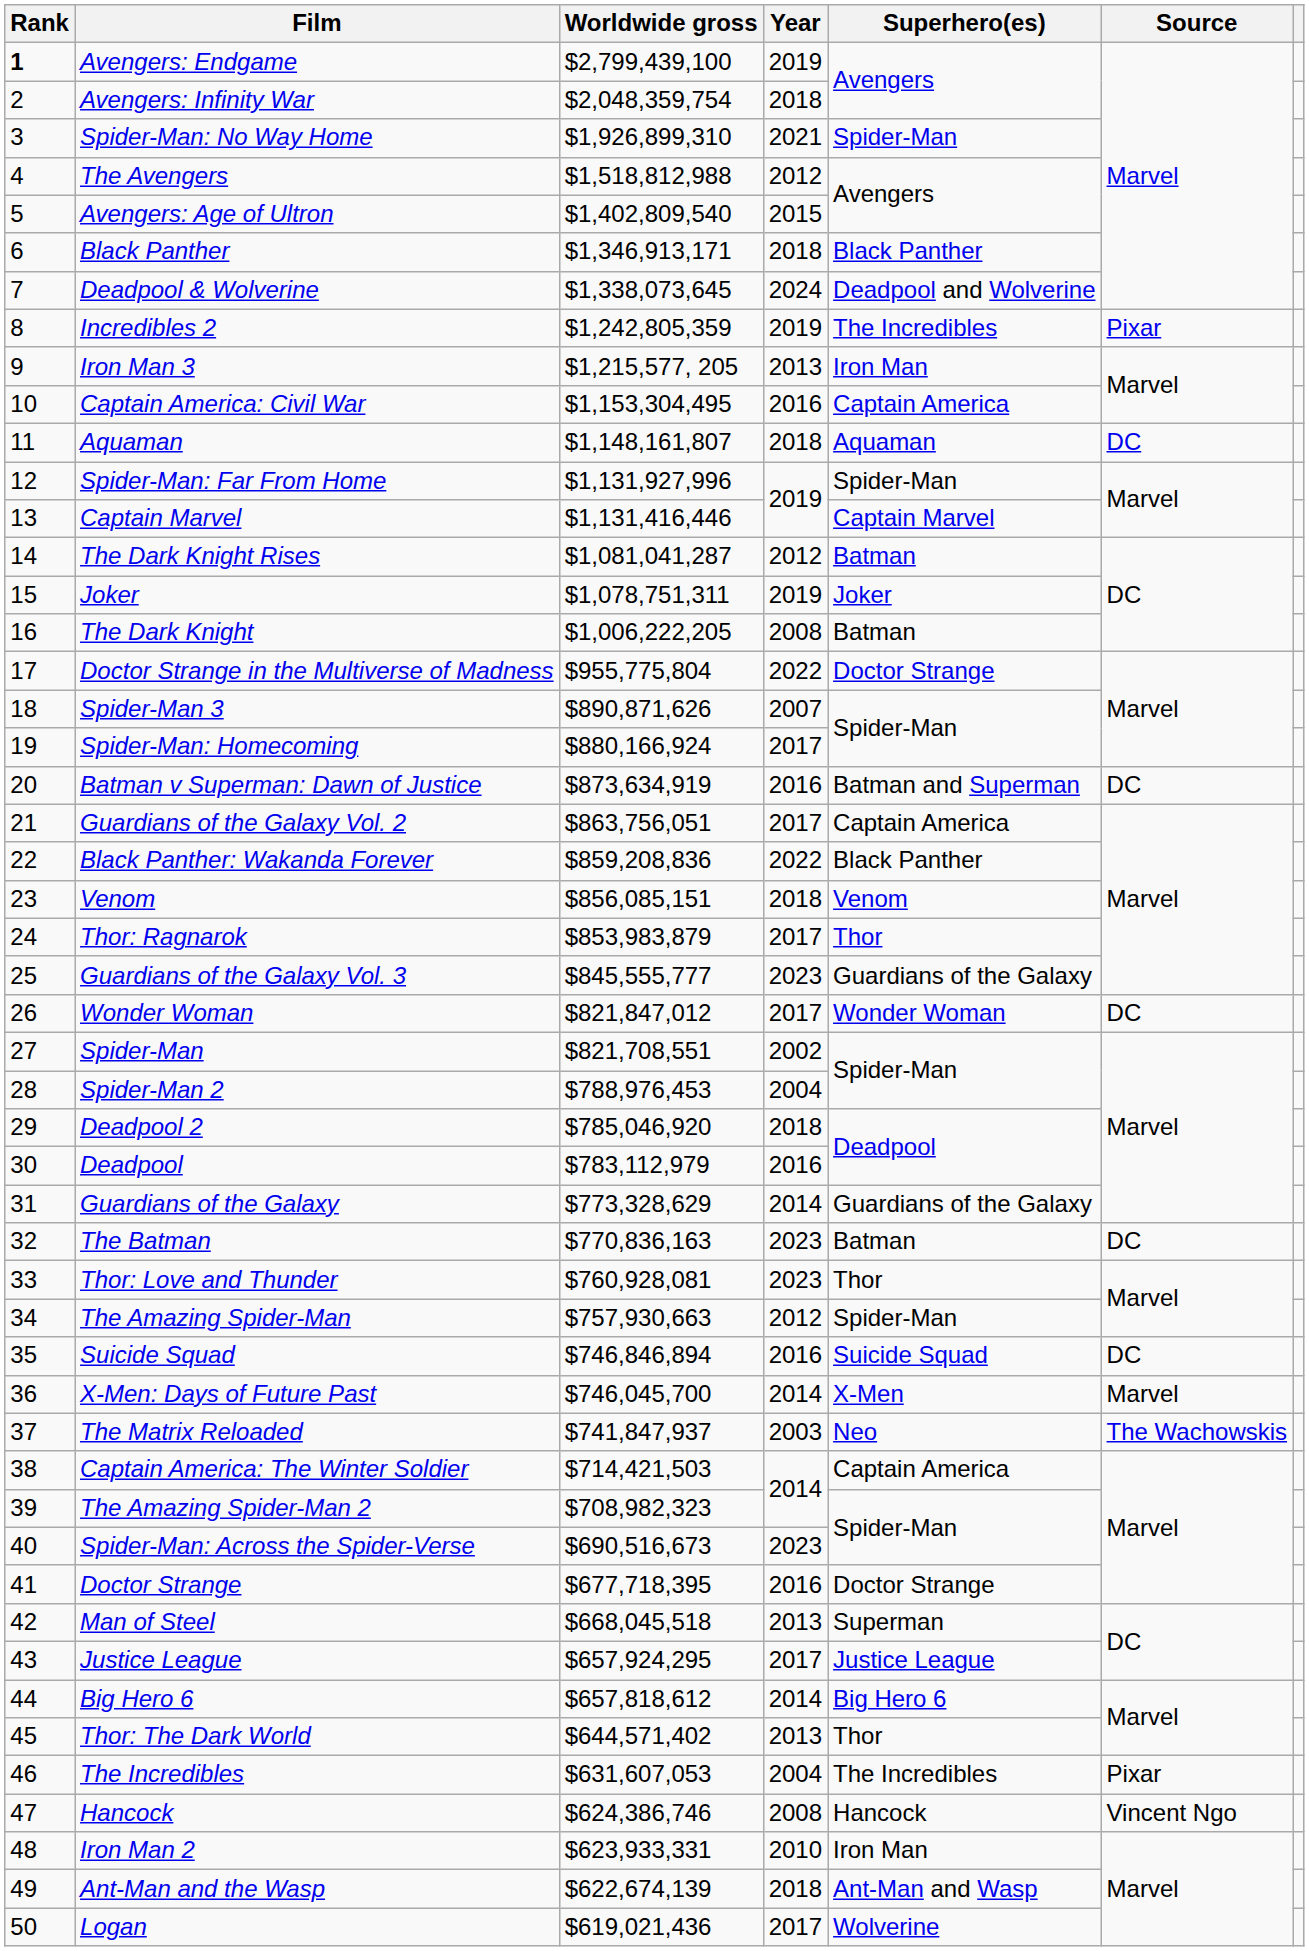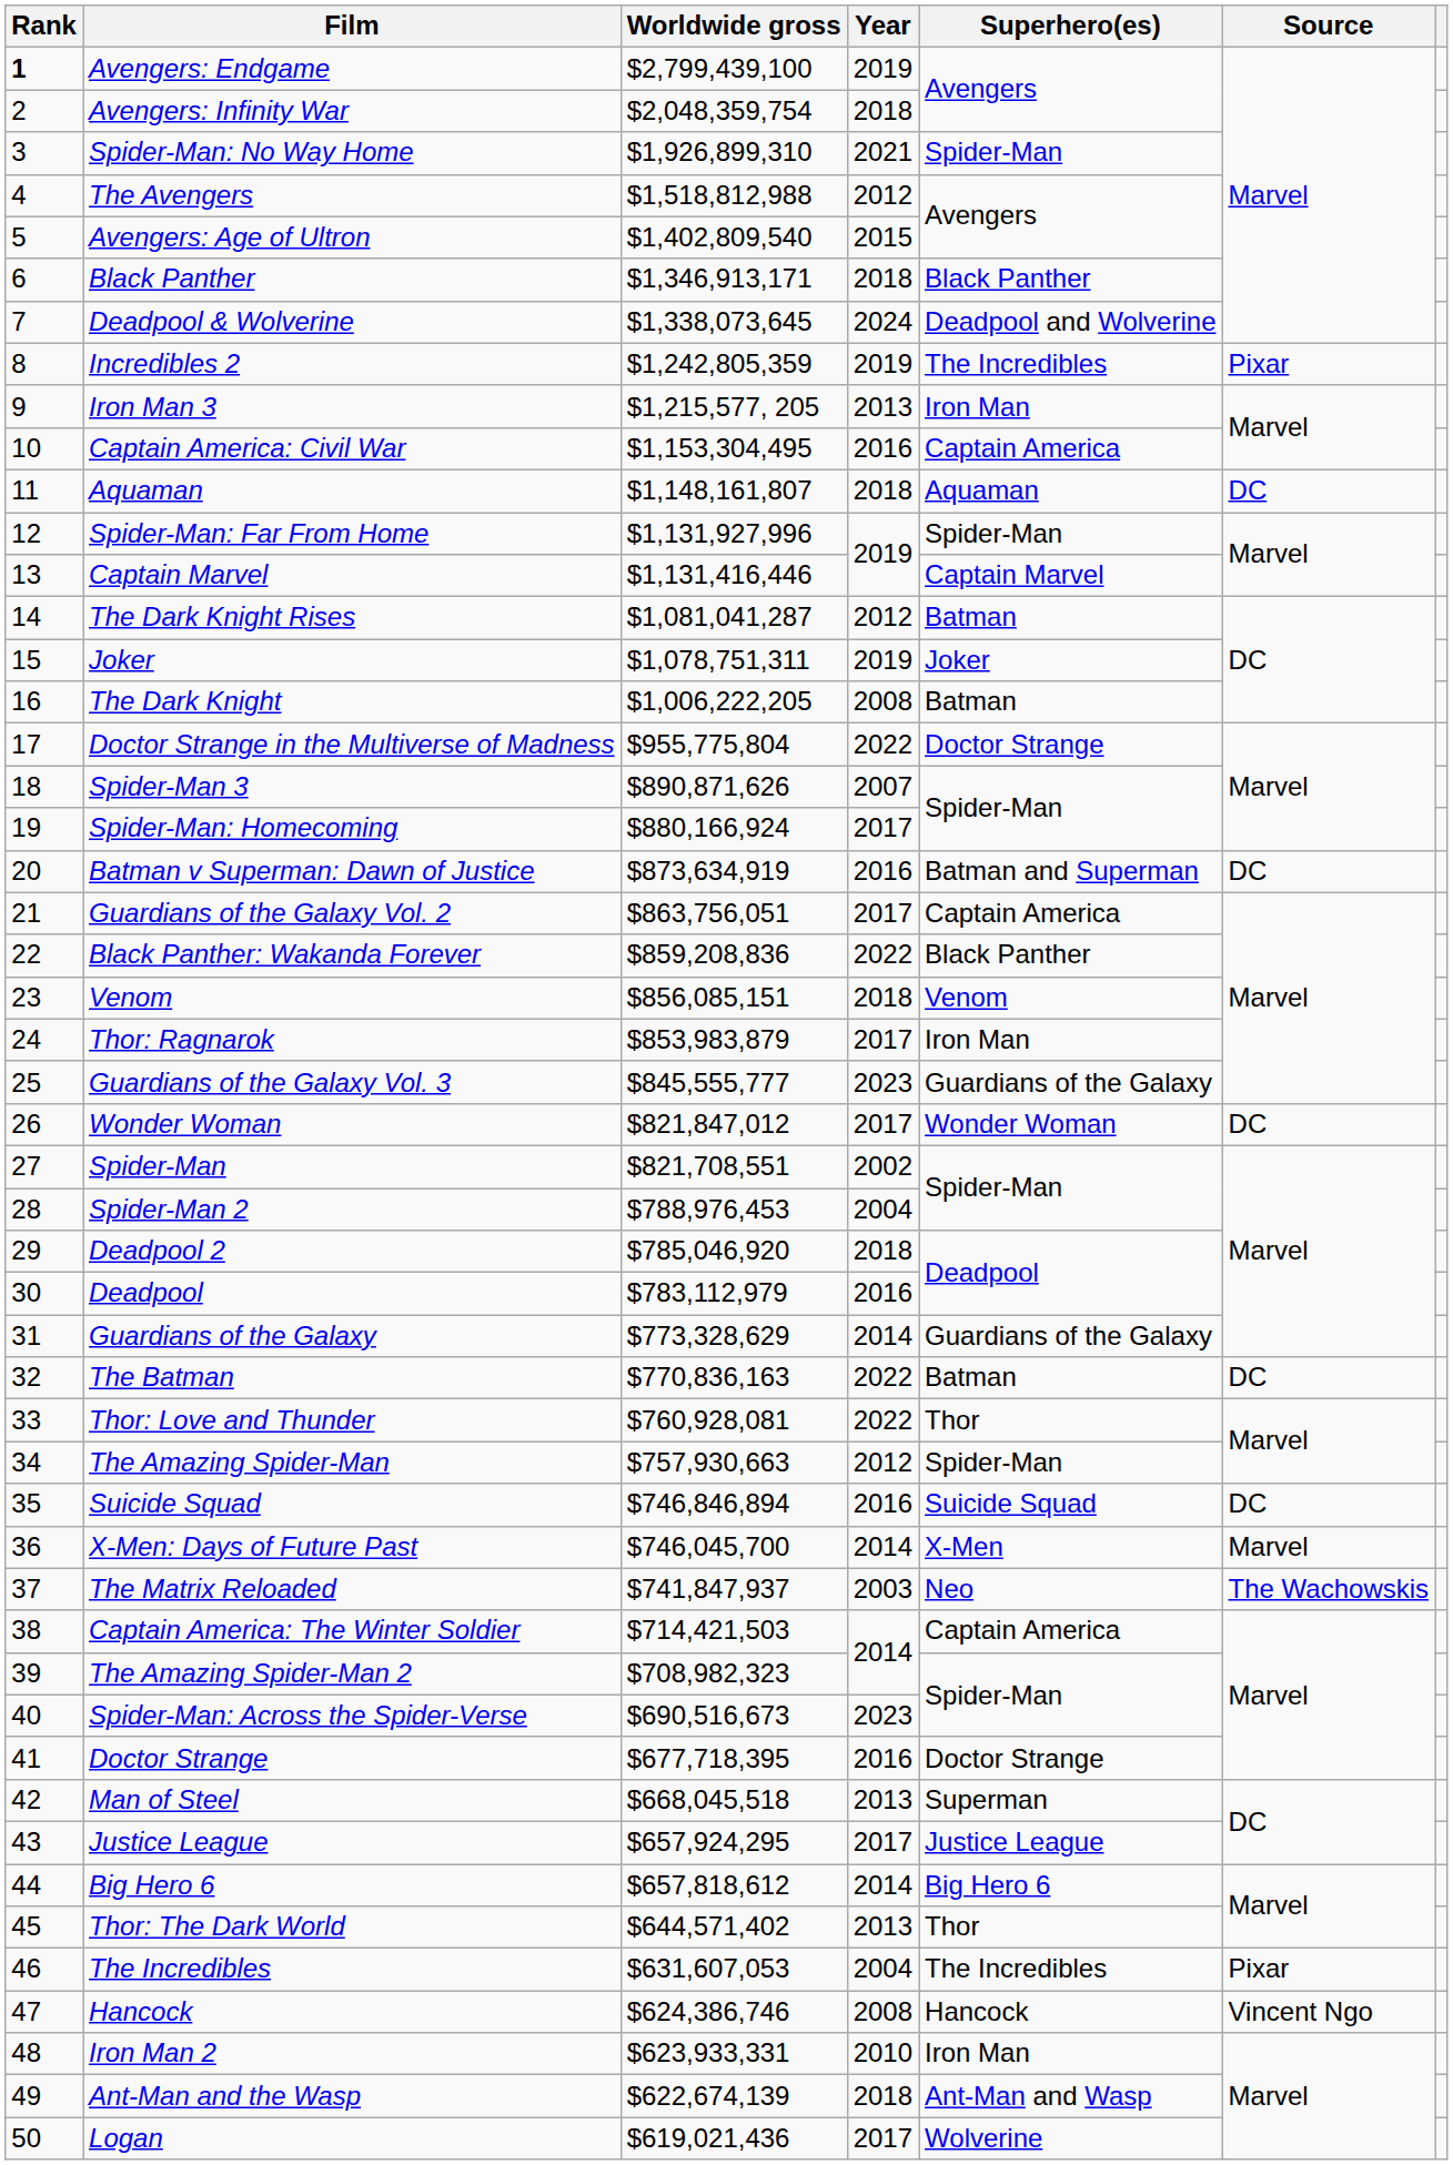 <table class="wikitable nowrap sortable mw-datatable" id="Gross">
 <tr>
 <th>Rank</th>
 <th>Film</th>
 <th>Worldwide gross</th>
 <th>Year</th>
 <th>Superhero(es)</th>
 <th>Source</th>
 <th class=unsortable></th>
 </tr>
 <tr>
 <td><strong>1</strong></td>
 <td><em><a href='#'>Avengers: Endgame</a></em></td>
 <td>$2,799,439,100</td>
 <td>2019</td>
 <td rowspan=2><a href='#'>Avengers</a></td>
 <td rowspan=7><a href='#'>Marvel</a></td>
 <td></td>
 </tr>
 <tr>
 <td>2</td>
 <td><em><a href='#'>Avengers: Infinity War</a></em></td>
 <td>$2,048,359,754</td>
 <td>2018</td>
 <td></td>
 </tr>
 <tr>
 <td>3</td>
 <td><em><a href='#'>Spider-Man: No Way Home </a></em></td>
 <td>$1,926,899,310</td>
 <td>2021</td>
 <td><a href='#'>Spider-Man</a></td>
 <td></td>
 </tr>
 <tr>
 <td>4</td>
 <td><em><a href='#'>The Avengers</a></em></td>
 <td>$1,518,812,988</td>
 <td>2012</td>
 <td rowspan=2>Avengers</td>
 <td></td>
 </tr>
 <tr>
 <td>5</td>
 <td><em><a href='#'>Avengers: Age of Ultron</a></em></td>
 <td>$1,402,809,540</td>
 <td>2015</td>
 <td></td>
 </tr>
 <tr>
 <td>6</td>
 <td><em><a href='#'>Black Panther</a></em></td>
 <td>$1,346,913,171</td>
 <td>2018</td>
 <td><a href='#'>Black Panther</a></td>
 <td></td>
 </tr>
 <tr>
 <td>7</td>
 <td><em><a href='#'>Deadpool & Wolverine</a></em></td>
 <td>$1,338,073,645</td>
 <td>2024</td>
 <td><a href='#'>Deadpool</a> and <a href='#'>Wolverine</a></td>
 <td></td>
 </tr>
 <tr>
 <td>8</td>
 <td><em><a href='#'>Incredibles 2</a></em></td>
 <td>$1,242,805,359</td>
 <td>2019</td>
 <td><a href='#'>The Incredibles</a></td>
 <td><a href='#'>Pixar</a></td>
 <td></td>
 </tr>
 <tr>
 <td>9</td>
 <td><em><a href='#'>Iron Man 3</a></em></td>
 <td>$1,215,577, 205</td>
 <td>2013</td>
 <td><a href='#'>Iron Man</a></td>
 <td rowspan=2>Marvel</td>
 <td></td>
 </tr>
 <tr>
 <td>10</td>
 <td><em><a href='#'>Captain America: Civil War</a></em></td>
 <td>$1,153,304,495</td>
 <td>2016</td>
 <td><a href='#'>Captain America</a></td>
 <td></td>
 </tr>
 <tr>
 <td>11</td>
 <td><em><a href='#'>Aquaman</a></em></td>
 <td>$1,148,161,807</td>
 <td>2018</td>
 <td><a href='#'>Aquaman</a></td>
 <td><a href='#'>DC</a></td>
 <td></td>
 </tr>
 <tr>
 <td>12</td>
 <td><em><a href='#'>Spider-Man: Far From Home</a></em></td>
 <td>$1,131,927,996</td>
 <td rowspan=2>2019</td>
 <td>Spider-Man</td>
 <td rowspan=2>Marvel</td>
 <td></td>
 </tr>
 <tr>
 <td>13</td>
 <td><em><a href='#'>Captain Marvel</a></em></td>
 <td>$1,131,416,446</td>
 <td><a href='#'>Captain Marvel</a></td>
 <td></td>
 </tr>
 <tr>
 <td>14</td>
 <td><em><a href='#'>The Dark Knight Rises</a></em></td>
 <td>$1,081,041,287</td>
 <td>2012</td>
 <td><a href='#'>Batman</a></td>
 <td rowspan="3">DC</td>
 <td></td>
 </tr>
 <tr>
 <td>15</td>
 <td><em><a href='#'>Joker</a></em></td>
 <td>$1,078,751,311</td>
 <td>2019</td>
 <td><a href='#'>Joker</a></td>
 <td></td>
 </tr>
 <tr>
 <td>16</td>
 <td><em><a href='#'>The Dark Knight</a></em></td>
 <td>$1,006,222,205</td>
 <td>2008</td>
 <td>Batman</td>
 <td></td>
 </tr>
 <tr>
 <td>17</td>
 <td><em><a href='#'>Doctor Strange in the Multiverse of Madness</a></em></td>
 <td>$955,775,804</td>
 <td>2022</td>
 <td><a href='#'>Doctor Strange</a></td>
 <td rowspan=3>Marvel</td>
 <td></td>
 </tr>
 <tr>
 <td>18</td>
 <td><em><a href='#'>Spider-Man 3</a></em></td>
 <td>$890,871,626</td>
 <td>2007</td>
 <td rowspan="2">Spider-Man</td>
 <td></td>
 </tr>
 <tr>
 <td>19</td>
 <td><em><a href='#'>Spider-Man: Homecoming</a></em></td>
 <td>$880,166,924</td>
 <td>2017</td>
 <td></td>
 </tr>
 <tr>
 <td>20</td>
 <td><em><a href='#'>Batman v Superman: Dawn of Justice</a></em></td>
 <td>$873,634,919</td>
 <td>2016</td>
 <td>Batman and <a href='#'>Superman</a></td>
 <td>DC</td>
 <td></td>
 </tr>
 <tr>
 <td>21</td>
 <td><em><a href='#'>Guardians of the Galaxy Vol. 2</a></em></td>
 <td>$863,756,051</td>
 <td>2017</td>
 <td>Captain America</td>
 <td rowspan="5">Marvel</td>
 <td></td>
 </tr>
 <tr>
 <td>22</td>
 <td><em><a href='#'>Black Panther: Wakanda Forever</a></em></td>
 <td>$859,208,836</td>
 <td>2022</td>
 <td>Black Panther</td>
 <td></td>
 </tr>
 <tr>
 <td>23</td>
 <td><em><a href='#'>Venom</a></em></td>
 <td>$856,085,151</td>
 <td>2018</td>
 <td><a href='#'>Venom</a></td>
 <td></td>
 </tr>
 <tr>
 <td>24</td>
 <td><em><a href='#'>Thor: Ragnarok</a></em></td>
 <td>$853,983,879</td>
 <td>2017</td>
-<td><a href='#'>Thor</a></td>
+<td>Iron Man</td>
 <td></td>
 </tr>
 <tr>
 <td>25</td>
 <td><em><a href='#'>Guardians of the Galaxy Vol. 3</a></em></td>
 <td>$845,555,777</td>
 <td>2023</td>
 <td>Guardians of the Galaxy</td>
 <td></td>
 </tr>
 <tr>
 <td>26</td>
 <td><em><a href='#'>Wonder Woman</a></em></td>
 <td>$821,847,012</td>
 <td>2017</td>
 <td><a href='#'>Wonder Woman</a></td>
 <td>DC</td>
 <td></td>
 </tr>
 <tr>
 <td>27</td>
 <td><em><a href='#'>Spider-Man</a></em></td>
 <td>$821,708,551</td>
 <td>2002</td>
 <td rowspan="2">Spider-Man</td>
 <td rowspan="5">Marvel</td>
 <td></td>
 </tr>
 <tr>
 <td>28</td>
 <td><em><a href='#'>Spider-Man 2</a></em></td>
 <td>$788,976,453</td>
 <td>2004</td>
 <td></td>
 </tr>
 <tr>
 <td>29</td>
 <td><em><a href='#'>Deadpool 2</a></em></td>
 <td>$785,046,920</td>
 <td>2018</td>
 <td rowspan="2"><a href='#'>Deadpool</a></td>
 <td></td>
 </tr>
 <tr>
 <td>30</td>
 <td><em><a href='#'>Deadpool</a></em></td>
 <td>$783,112,979</td>
 <td>2016</td>
 <td></td>
 </tr>
 <tr>
 <td>31</td>
 <td><em><a href='#'>Guardians of the Galaxy</a></em></td>
 <td>$773,328,629</td>
 <td>2014</td>
 <td>Guardians of the Galaxy</td>
 <td></td>
 </tr>
 <tr>
 <td>32</td>
 <td><em><a href='#'>The Batman</a></em></td>
 <td>$770,836,163</td>
-<td>2023</td>
+<td>2022</td>
 <td>Batman</td>
 <td>DC</td>
 <td></td>
 </tr>
 <tr>
 <td>33</td>
 <td><em><a href='#'>Thor: Love and Thunder</a></em></td>
 <td>$760,928,081</td>
-<td>2023</td>
+<td>2022</td>
 <td>Thor</td>
 <td rowspan="2">Marvel</td>
 <td></td>
 </tr>
 <tr>
 <td>34</td>
 <td><em><a href='#'>The Amazing Spider-Man</a></em></td>
 <td>$757,930,663</td>
 <td>2012</td>
 <td>Spider-Man</td>
 <td></td>
 </tr>
 <tr>
 <td>35</td>
 <td><em><a href='#'>Suicide Squad</a></em></td>
 <td>$746,846,894</td>
 <td>2016</td>
 <td><a href='#'>Suicide Squad</a></td>
 <td>DC</td>
 <td></td>
 </tr>
 <tr>
 <td>36</td>
 <td><em><a href='#'>X-Men: Days of Future Past</a></em></td>
 <td>$746,045,700</td>
 <td>2014</td>
 <td><a href='#'>X-Men</a></td>
 <td>Marvel</td>
 <td></td>
 </tr>
 <tr>
 <td>37</td>
 <td><em><a href='#'>The Matrix Reloaded</a></em></td>
 <td>$741,847,937</td>
 <td>2003</td>
 <td><a href='#'>Neo</a></td>
 <td><a href='#'>The Wachowskis</a></td>
 <td></td>
 </tr>
 <tr>
 <td>38</td>
 <td><em><a href='#'>Captain America: The Winter Soldier</a></em></td>
 <td>$714,421,503</td>
 <td rowspan=2>2014</td>
 <td>Captain America</td>
 <td rowspan="4">Marvel</td>
 <td></td>
 </tr>
 <tr>
 <td>39</td>
 <td><em><a href='#'>The Amazing Spider-Man 2</a></em></td>
 <td>$708,982,323</td>
 <td rowspan="2">Spider-Man</td>
 <td></td>
 </tr>
 <tr>
 <td>40</td>
 <td><em><a href='#'>Spider-Man: Across the Spider-Verse</a></em></td>
 <td>$690,516,673</td>
 <td>2023</td>
 <td></td>
 </tr>
 <tr>
 <td>41</td>
 <td><em><a href='#'>Doctor Strange</a></em></td>
 <td>$677,718,395</td>
 <td>2016</td>
 <td>Doctor Strange</td>
 <td></td>
 </tr>
 <tr>
 <td>42</td>
 <td><em><a href='#'>Man of Steel</a></em></td>
 <td>$668,045,518</td>
 <td>2013</td>
 <td>Superman</td>
 <td rowspan="2">DC</td>
 <td></td>
 </tr>
 <tr>
 <td>43</td>
 <td><em><a href='#'>Justice League</a></em></td>
 <td>$657,924,295</td>
 <td>2017</td>
 <td><a href='#'>Justice League</a></td>
 <td></td>
 </tr>
 <tr>
 <td>44</td>
 <td><em><a href='#'>Big Hero 6</a></em></td>
 <td>$657,818,612</td>
 <td>2014</td>
 <td><a href='#'>Big Hero 6</a></td>
 <td rowspan=2>Marvel</td>
 <td></td>
 </tr>
 <tr>
 <td>45</td>
 <td><em><a href='#'>Thor: The Dark World</a></em></td>
 <td>$644,571,402</td>
 <td>2013</td>
 <td>Thor</td>
 <td></td>
 </tr>
 <tr>
 <td>46</td>
 <td><em><a href='#'>The Incredibles</a></em></td>
 <td>$631,607,053</td>
 <td>2004</td>
 <td>The Incredibles</td>
 <td>Pixar</td>
 <td></td>
 </tr>
 <tr>
 <td>47</td>
 <td><em><a href='#'>Hancock</a></em></td>
 <td>$624,386,746</td>
 <td>2008</td>
 <td>Hancock</td>
 <td>Vincent Ngo</td>
 <td></td>
 </tr>
 <tr>
 <td>48</td>
 <td><em><a href='#'>Iron Man 2</a></em></td>
 <td>$623,933,331</td>
 <td>2010</td>
 <td>Iron Man</td>
 <td rowspan="3">Marvel</td>
 <td></td>
 </tr>
 <tr>
 <td>49</td>
 <td><em><a href='#'>Ant-Man and the Wasp</a></em></td>
 <td>$622,674,139</td>
 <td>2018</td>
 <td><a href='#'>Ant-Man</a> and <a href='#'>Wasp</a></td>
 <td></td>
 </tr>
 <tr>
 <td>50</td>
 <td><em><a href='#'>Logan</a></em></td>
 <td>$619,021,436</td>
 <td>2017</td>
 <td><a href='#'>Wolverine</a></td>
 <td></td>
 </tr>
 </table>
